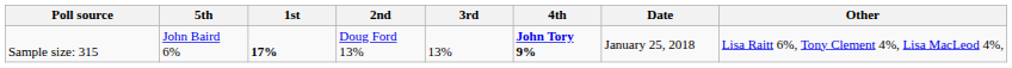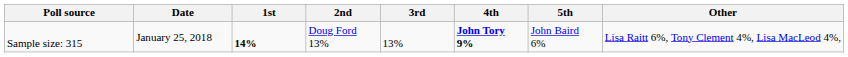 <table class="wikitable">
 <tr>
 <th style="width:180px;">Poll source</th>
-<th style="width:100px;">5th</th>
+<th style="width:135px;">Date</th>
 <th style="width:100px;">1st</th>
 <th style="width:100px;">2nd</th>
 <th style="width:100px;">3rd</th>
 <th style="width:100px;">4th</th>
-<th style="width:135px;">Date</th>
+<th style="width:100px;">5th</th>
 <th>Other</th>
 </tr>
 <tr>
 <td><br>Sample size: 315</td>
-<td><a href='#'>John Baird</a><br>6%</td>
-<td><br><strong>17%</strong></td>
+<td>January 25, 2018</td>
+<td><br><strong>14%</strong></td>
 <td><a href='#'>Doug Ford</a><br>13%</td>
 <td><br> 13%</td>
 <td><strong><a href='#'>John Tory</a><br>9%</strong></td>
-<td>January 25, 2018</td>
+<td><a href='#'>John Baird</a><br>6%</td>
 <td><a href='#'>Lisa Raitt</a> 6%, <a href='#'>Tony Clement</a> 4%, <a href='#'>Lisa MacLeod</a> 4%, </td>
 </tr>
 </table>
